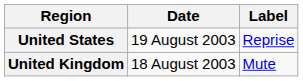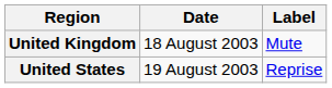 <table class="wikitable plainrowheaders">
 <tr>
 <th scope="col">Region</th>
 <th scope="col">Date</th>
 <th scope="col">Label</th>
 </tr>
 <tr>
+<th scope="row">United Kingdom</th>
+<td>18 August 2003</td>
+<td><a href='#'>Mute</a></td>
+</tr>
+<tr>
 <th scope="row">United States</th>
 <td>19 August 2003</td>
 <td><a href='#'>Reprise</a></td>
 </tr>
-<tr>
-<th scope="row">United Kingdom</th>
-<td>18 August 2003</td>
-<td><a href='#'>Mute</a></td>
-</tr>
 </table>
